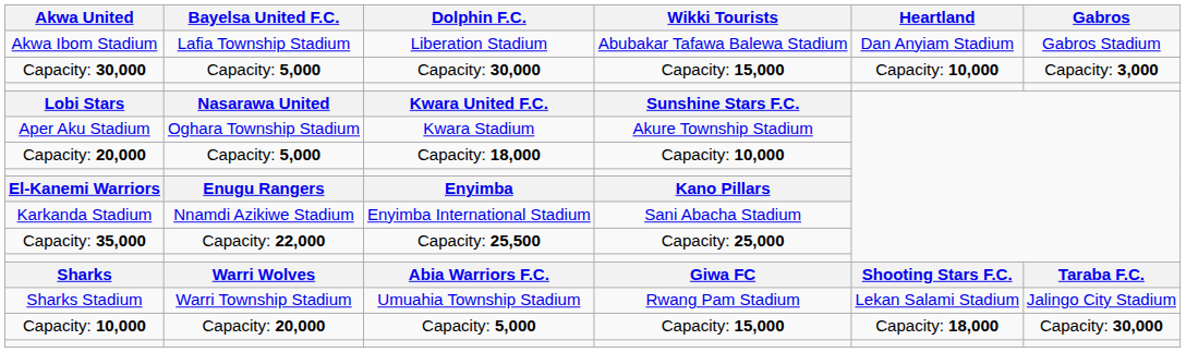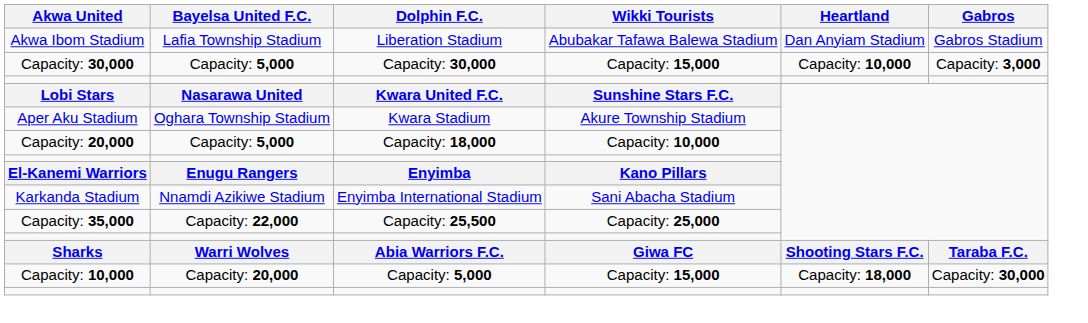 <table class="wikitable" style="text-align:center">
 <tr>
 <th><a href='#'>Akwa United</a></th>
 <th><a href='#'>Bayelsa United F.C.</a></th>
 <th><a href='#'>Dolphin F.C.</a></th>
 <th><a href='#'>Wikki Tourists</a></th>
 <th><a href='#'>Heartland</a></th>
 <th><a href='#'>Gabros</a></th>
 </tr>
 <tr>
 <td><a href='#'>Akwa Ibom Stadium</a></td>
 <td><a href='#'>Lafia Township Stadium</a></td>
 <td><a href='#'>Liberation Stadium</a></td>
 <td><a href='#'>Abubakar Tafawa Balewa Stadium</a></td>
 <td><a href='#'>Dan Anyiam Stadium</a></td>
 <td><a href='#'>Gabros Stadium</a></td>
 </tr>
 <tr>
 <td>Capacity: <strong>30,000</strong></td>
 <td>Capacity: <strong>5,000</strong></td>
 <td>Capacity: <strong>30,000</strong></td>
 <td>Capacity: <strong>15,000</strong></td>
 <td>Capacity: <strong>10,000</strong></td>
 <td>Capacity: <strong>3,000</strong></td>
 </tr>
 <tr>
 <td></td>
 <td></td>
 <td></td>
 <td></td>
 <td></td>
 <td></td>
 </tr>
 <tr>
 <th><a href='#'>Lobi Stars</a></th>
 <th><a href='#'>Nasarawa United</a></th>
 <th><a href='#'>Kwara United F.C.</a></th>
 <th><a href='#'>Sunshine Stars F.C.</a></th>
 </tr>
 <tr>
 <td><a href='#'>Aper Aku Stadium</a></td>
 <td><a href='#'>Oghara Township Stadium</a></td>
 <td><a href='#'>Kwara Stadium</a></td>
 <td><a href='#'>Akure Township Stadium</a></td>
 </tr>
 <tr>
 <td>Capacity: <strong>20,000</strong></td>
 <td>Capacity: <strong>5,000</strong></td>
 <td>Capacity: <strong>18,000</strong></td>
 <td>Capacity: <strong>10,000</strong></td>
 </tr>
 <tr>
 <td></td>
 <td></td>
 <td></td>
 <td></td>
 </tr>
 <tr>
 <th><a href='#'>El-Kanemi Warriors</a></th>
 <th><a href='#'>Enugu Rangers</a></th>
 <th><a href='#'>Enyimba</a></th>
 <th><a href='#'>Kano Pillars</a></th>
 </tr>
 <tr>
 <td><a href='#'>Karkanda Stadium</a></td>
 <td><a href='#'>Nnamdi Azikiwe Stadium</a></td>
 <td><a href='#'>Enyimba International Stadium</a></td>
 <td><a href='#'>Sani Abacha Stadium</a></td>
 </tr>
 <tr>
 <td>Capacity: <strong>35,000</strong></td>
 <td>Capacity: <strong>22,000</strong></td>
 <td>Capacity: <strong>25,500</strong></td>
 <td>Capacity: <strong>25,000</strong></td>
 </tr>
 <tr>
 <td></td>
 <td></td>
 <td></td>
 <td></td>
 </tr>
 <tr>
 <th><a href='#'>Sharks</a></th>
 <th><a href='#'>Warri Wolves</a></th>
 <th><a href='#'>Abia Warriors F.C.</a></th>
 <th><a href='#'>Giwa FC</a></th>
 <th><a href='#'>Shooting Stars F.C.</a></th>
 <th><a href='#'>Taraba F.C.</a></th>
 </tr>
 <tr>
-<td><a href='#'>Sharks Stadium</a></td>
-<td><a href='#'>Warri Township Stadium</a></td>
-<td><a href='#'>Umuahia Township Stadium</a></td>
-<td><a href='#'>Rwang Pam Stadium</a></td>
-<td><a href='#'>Lekan Salami Stadium</a></td>
-<td><a href='#'>Jalingo City Stadium</a></td>
-</tr>
-<tr>
 <td>Capacity: <strong>10,000</strong></td>
 <td>Capacity: <strong>20,000</strong></td>
 <td>Capacity: <strong>5,000</strong></td>
 <td>Capacity: <strong>15,000</strong></td>
 <td>Capacity: <strong>18,000</strong></td>
 <td>Capacity: <strong>30,000</strong></td>
 </tr>
 <tr>
 <td></td>
 <td></td>
 <td></td>
 <td></td>
 <td></td>
 <td></td>
 </tr>
 </table>
